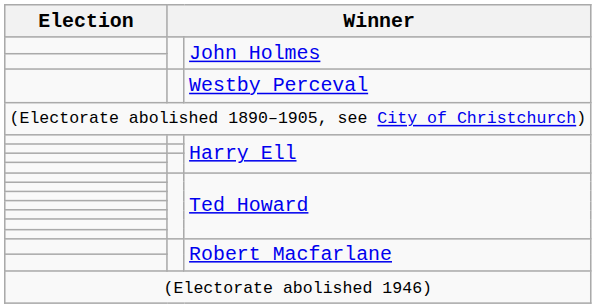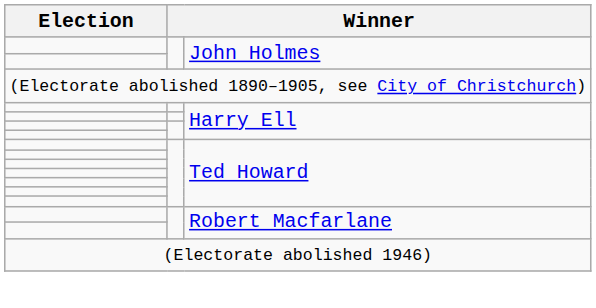 <table class=wikitable>
 <tr>
 <th width=100>Election</th>
 <th width=175 colspan=2>Winner</th>
 </tr>
 <tr>
 <td></td>
 <td rowspan=2 width=5 bgcolor=></td>
 <td rowspan=2><a href='#'>John Holmes</a></td>
 </tr>
 <tr>
 <td></td>
-</tr>
-<tr>
-<td></td>
-<td rowspan=1 width=5 bgcolor=></td>
-<td rowspan=1><a href='#'>Westby Perceval</a></td>
 </tr>
 <tr>
 <td colspan=3 align=center><small>(Electorate abolished 1890–1905, see <a href='#'>City of Christchurch</a>)</small></td>
 </tr>
 <tr>
 <td></td>
 <td bgcolor=></td>
 <td rowspan=4><a href='#'>Harry Ell</a></td>
 </tr>
 <tr>
 <td></td>
 <td bgcolor=></td>
 </tr>
 <tr>
 <td></td>
 <td rowspan=2 bgcolor=></td>
 </tr>
 <tr>
 <td></td>
 </tr>
 <tr>
 <td></td>
 <td rowspan=7 bgcolor=></td>
 <td rowspan=7><a href='#'>Ted Howard</a></td>
 </tr>
 <tr>
 <td></td>
 </tr>
 <tr>
 <td></td>
 </tr>
 <tr>
 <td></td>
 </tr>
 <tr>
 <td></td>
 </tr>
 <tr>
 <td></td>
 </tr>
 <tr>
 <td></td>
 </tr>
 <tr>
 <td></td>
 <td rowspan=2 bgcolor=></td>
 <td rowspan=2><a href='#'>Robert Macfarlane</a></td>
 </tr>
 <tr>
 <td></td>
 </tr>
 <tr>
 <td colspan=3 align=center><small> (Electorate abolished 1946)</small></td>
 </tr>
 </table>
